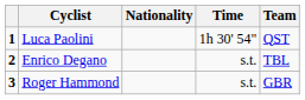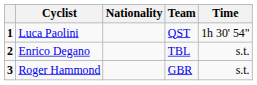 <table class="wikitable">
 <tr>
 <th></th>
 <th>Cyclist</th>
 <th>Nationality</th>
+<th>Team</th>
 <th>Time</th>
-<th>Team</th>
 </tr>
 <tr>
 <td><strong>1</strong></td>
 <td><a href='#'>Luca Paolini</a></td>
 <td></td>
+<td><a href='#'>QST</a></td>
 <td align="right">1h 30' 54"</td>
-<td><a href='#'>QST</a></td>
 </tr>
 <tr>
 <td><strong>2</strong></td>
 <td><a href='#'>Enrico Degano</a></td>
 <td></td>
+<td><a href='#'>TBL</a></td>
 <td align="right">s.t.</td>
-<td><a href='#'>TBL</a></td>
 </tr>
 <tr>
 <td><strong>3</strong></td>
 <td><a href='#'>Roger Hammond</a></td>
 <td></td>
+<td><a href='#'>GBR</a></td>
 <td align="right">s.t.</td>
-<td><a href='#'>GBR</a></td>
 </tr>
 </table>
